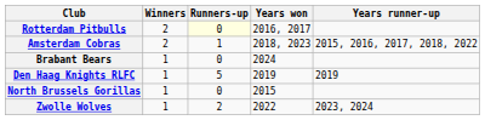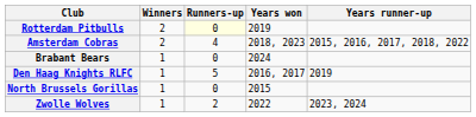 <table class="wikitable plainrowheaders sortable">
 <tr>
 <th scope=col>Club</th>
 <th scope=col>Winners</th>
 <th scope=col>Runners-up</th>
 <th scope=col>Years won</th>
 <th scope=col>Years runner-up</th>
 </tr>
 <tr>
 <th scope=row><a href='#'>Rotterdam Pitbulls</a></th>
 <td style="text-align:center;">2</td>
 <td style="background: lightyellow; text-align:center;">0</td>
-<td>2016, 2017</td>
+<td>2019</td>
 <td></td>
 </tr>
 <tr>
 <th scope="row"><a href='#'>Amsterdam Cobras</a></th>
 <td style="text-align:center;">2</td>
-<td style="text-align:center;">1</td>
+<td style="text-align:center;">4</td>
 <td>2018, 2023</td>
 <td>2015, 2016, 2017, 2018, 2022</td>
 </tr>
 <tr>
 <th scope="row">Brabant Bears</th>
 <td style="text-align:center;">1</td>
 <td style="text-align:center;">0</td>
 <td>2024</td>
 <td></td>
 </tr>
 <tr>
 <th scope=row><a href='#'>Den Haag Knights RLFC</a></th>
 <td style="text-align:center;">1</td>
 <td style="text-align:center;">5</td>
-<td>2019</td>
+<td>2016, 2017</td>
 <td>2019</td>
 </tr>
 <tr>
 <th scope=row><a href='#'>North Brussels Gorillas</a></th>
 <td style="text-align:center;">1</td>
 <td style="text-align:center;">0</td>
 <td>2015</td>
 </tr>
 <tr>
 <th scope=row><a href='#'>Zwolle Wolves</a></th>
 <td style="text-align:center;">1</td>
 <td style="text-align:center;">2</td>
 <td>2022</td>
 <td>2023, 2024</td>
 </tr>
 </table>
